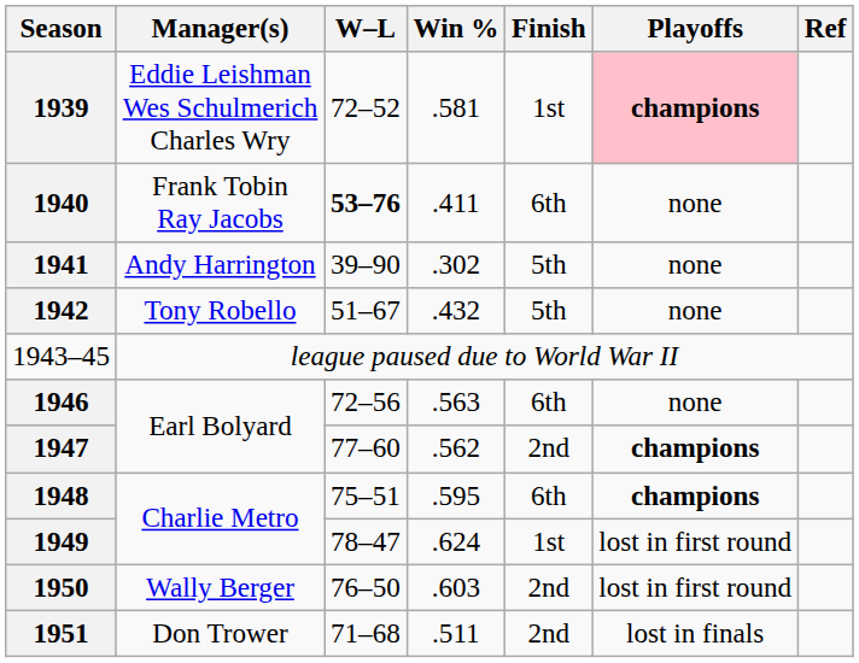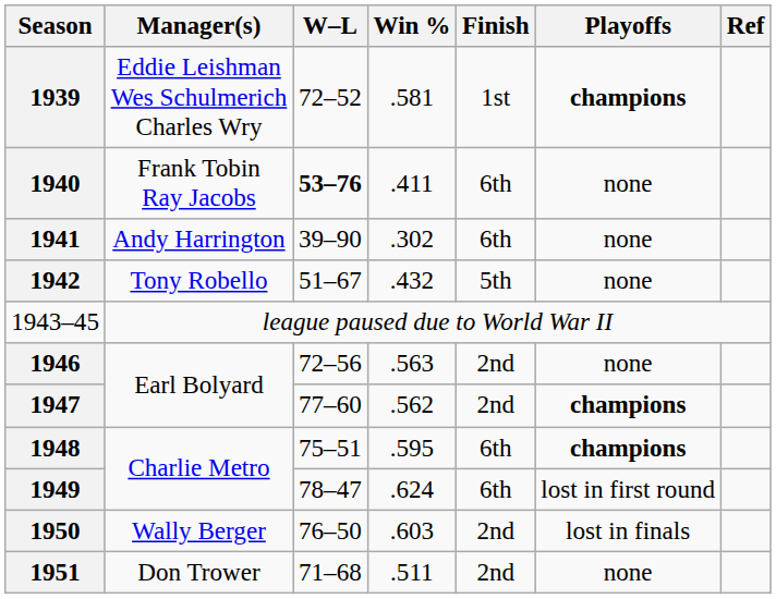 <table class="wikitable" style="text-align:center; font-size: 95%;">
 <tr>
 <th>Season</th>
 <th>Manager(s)</th>
 <th>W–L</th>
 <th>Win %</th>
 <th>Finish</th>
 <th>Playoffs</th>
 <th>Ref</th>
 </tr>
 <tr>
 <th>1939</th>
 <td><a href='#'>Eddie Leishman</a><br><a href='#'>Wes Schulmerich</a><br>Charles Wry</td>
 <td>72–52</td>
 <td>.581</td>
 <td>1st</td>
-<td style="background: pink;"><strong>champions</strong></td>
+<td><strong>champions</strong></td>
 <td></td>
 </tr>
 <tr '>
 <th>1940</th>
 <td>Frank Tobin<br><a href='#'>Ray Jacobs</a></td>
 <td><strong>53–76</strong></td>
 <td>.411</td>
 <td>6th</td>
 <td>none</td>
 <td></td>
 </tr>
 <tr>
 <th>1941</th>
 <td><a href='#'>Andy Harrington</a></td>
 <td>39–90</td>
 <td>.302</td>
-<td>5th</td>
+<td>6th</td>
 <td>none</td>
 <td></td>
 </tr>
 <tr>
 <th>1942</th>
 <td><a href='#'>Tony Robello</a></td>
 <td>51–67</td>
 <td>.432</td>
 <td>5th</td>
 <td>none</td>
 <td></td>
 </tr>
 <tr>
 <td>1943–45</td>
 <td colspan=6><em>league paused due to World War II</em></td>
 </tr>
 <tr>
 <th>1946</th>
 <td rowspan=2>Earl Bolyard</td>
 <td>72–56</td>
 <td>.563</td>
-<td>6th</td>
+<td>2nd</td>
 <td>none</td>
 <td></td>
 </tr>
 <tr>
 <th>1947</th>
 <td>77–60</td>
 <td>.562</td>
 <td>2nd</td>
 <td><strong>champions</strong></td>
 <td></td>
 </tr>
 <tr>
 <th>1948</th>
 <td rowspan=2><a href='#'>Charlie Metro</a></td>
 <td>75–51</td>
 <td>.595</td>
 <td>6th</td>
 <td><strong>champions</strong></td>
 <td></td>
 </tr>
 <tr>
 <th>1949</th>
 <td>78–47</td>
 <td>.624</td>
-<td>1st</td>
+<td>6th</td>
 <td>lost in first round</td>
 <td></td>
 </tr>
 <tr>
 <th>1950</th>
 <td><a href='#'>Wally Berger</a></td>
 <td>76–50</td>
 <td>.603</td>
 <td>2nd</td>
-<td>lost in first round</td>
+<td>lost in finals</td>
 <td></td>
 </tr>
 <tr>
 <th>1951</th>
 <td>Don Trower</td>
 <td>71–68</td>
 <td>.511</td>
 <td>2nd</td>
-<td>lost in finals</td>
+<td>none</td>
 <td></td>
 </tr>
 </table>
